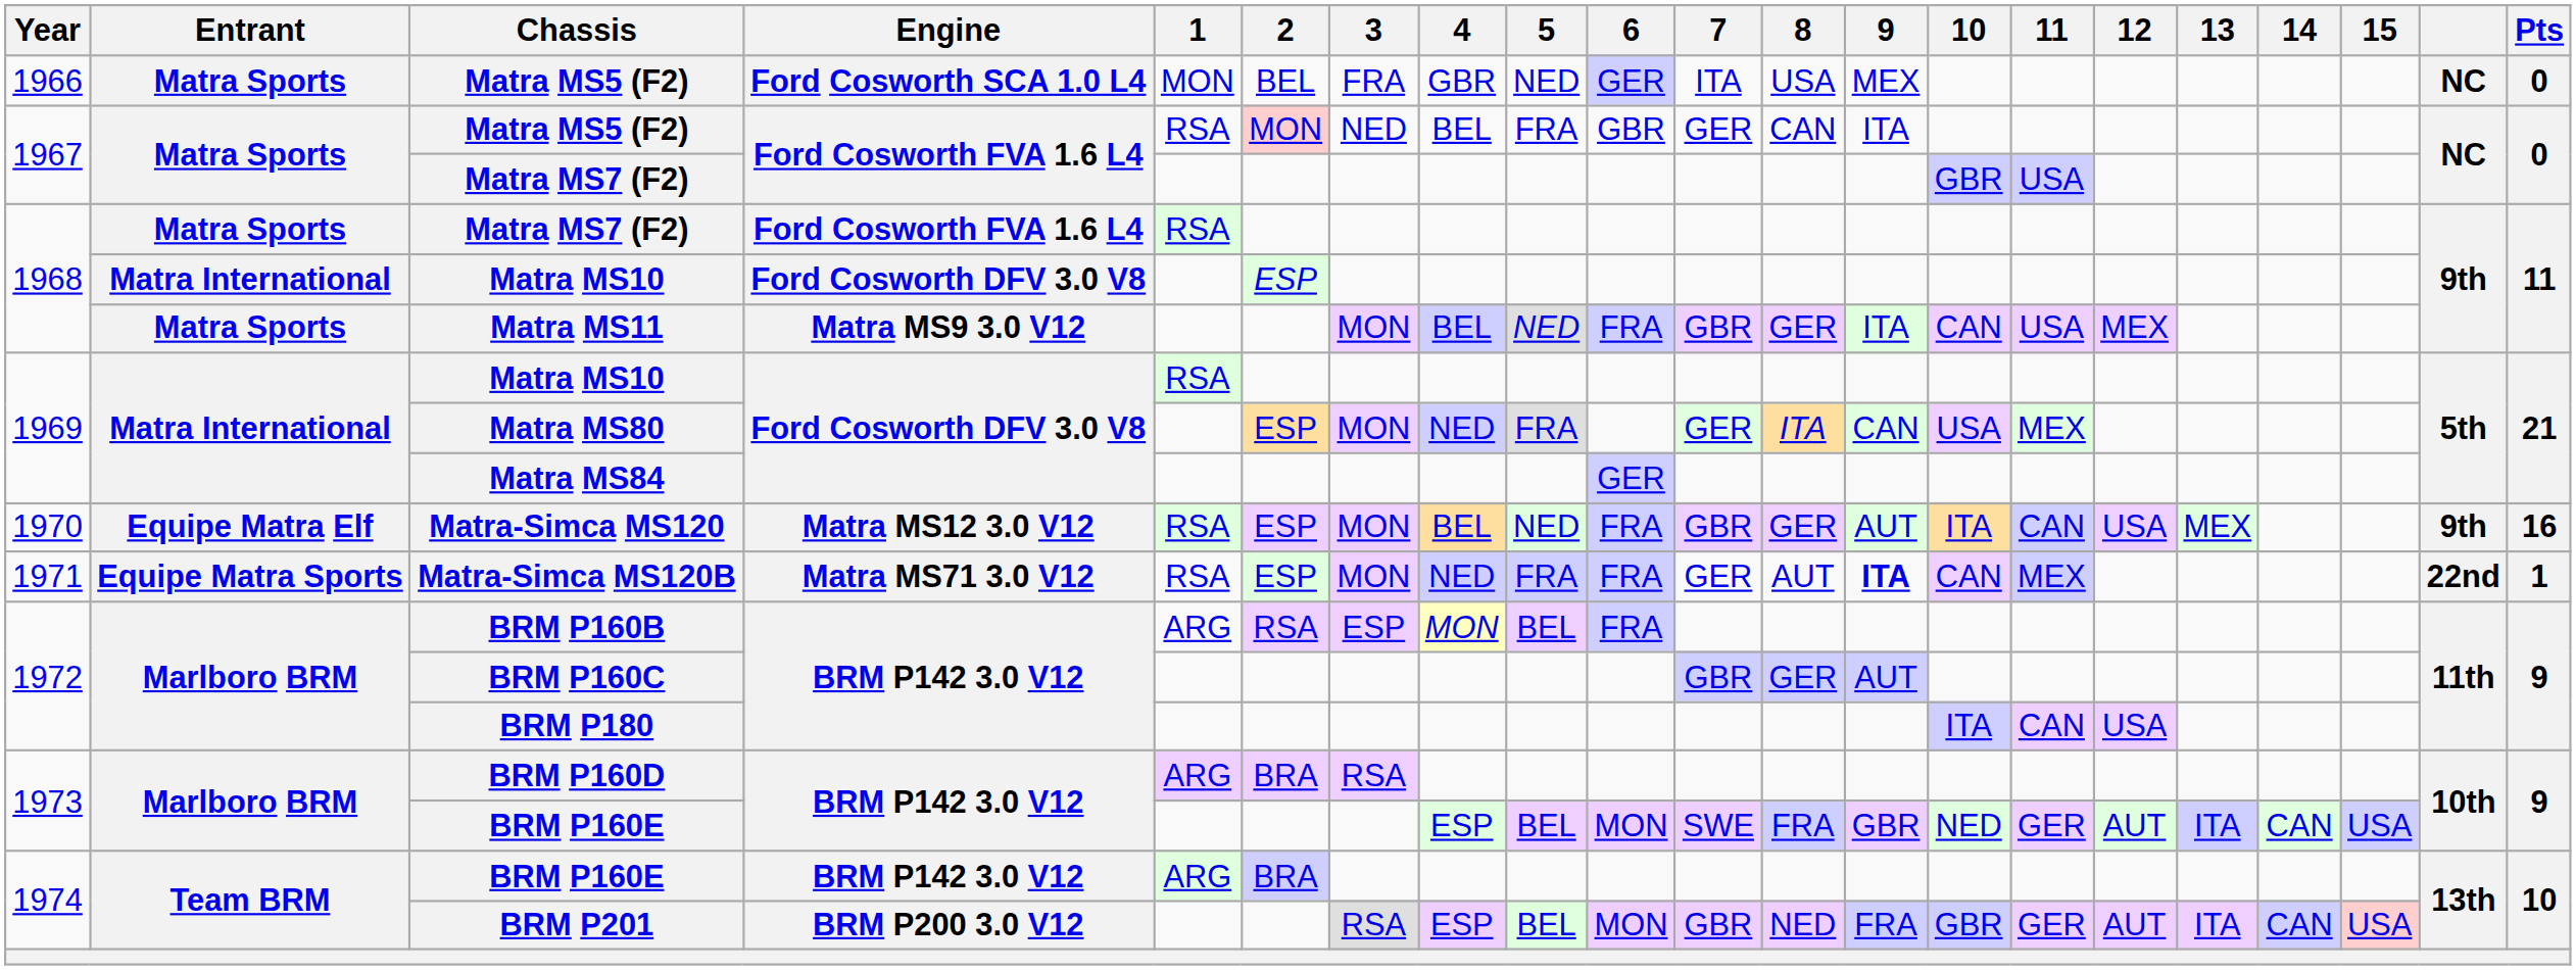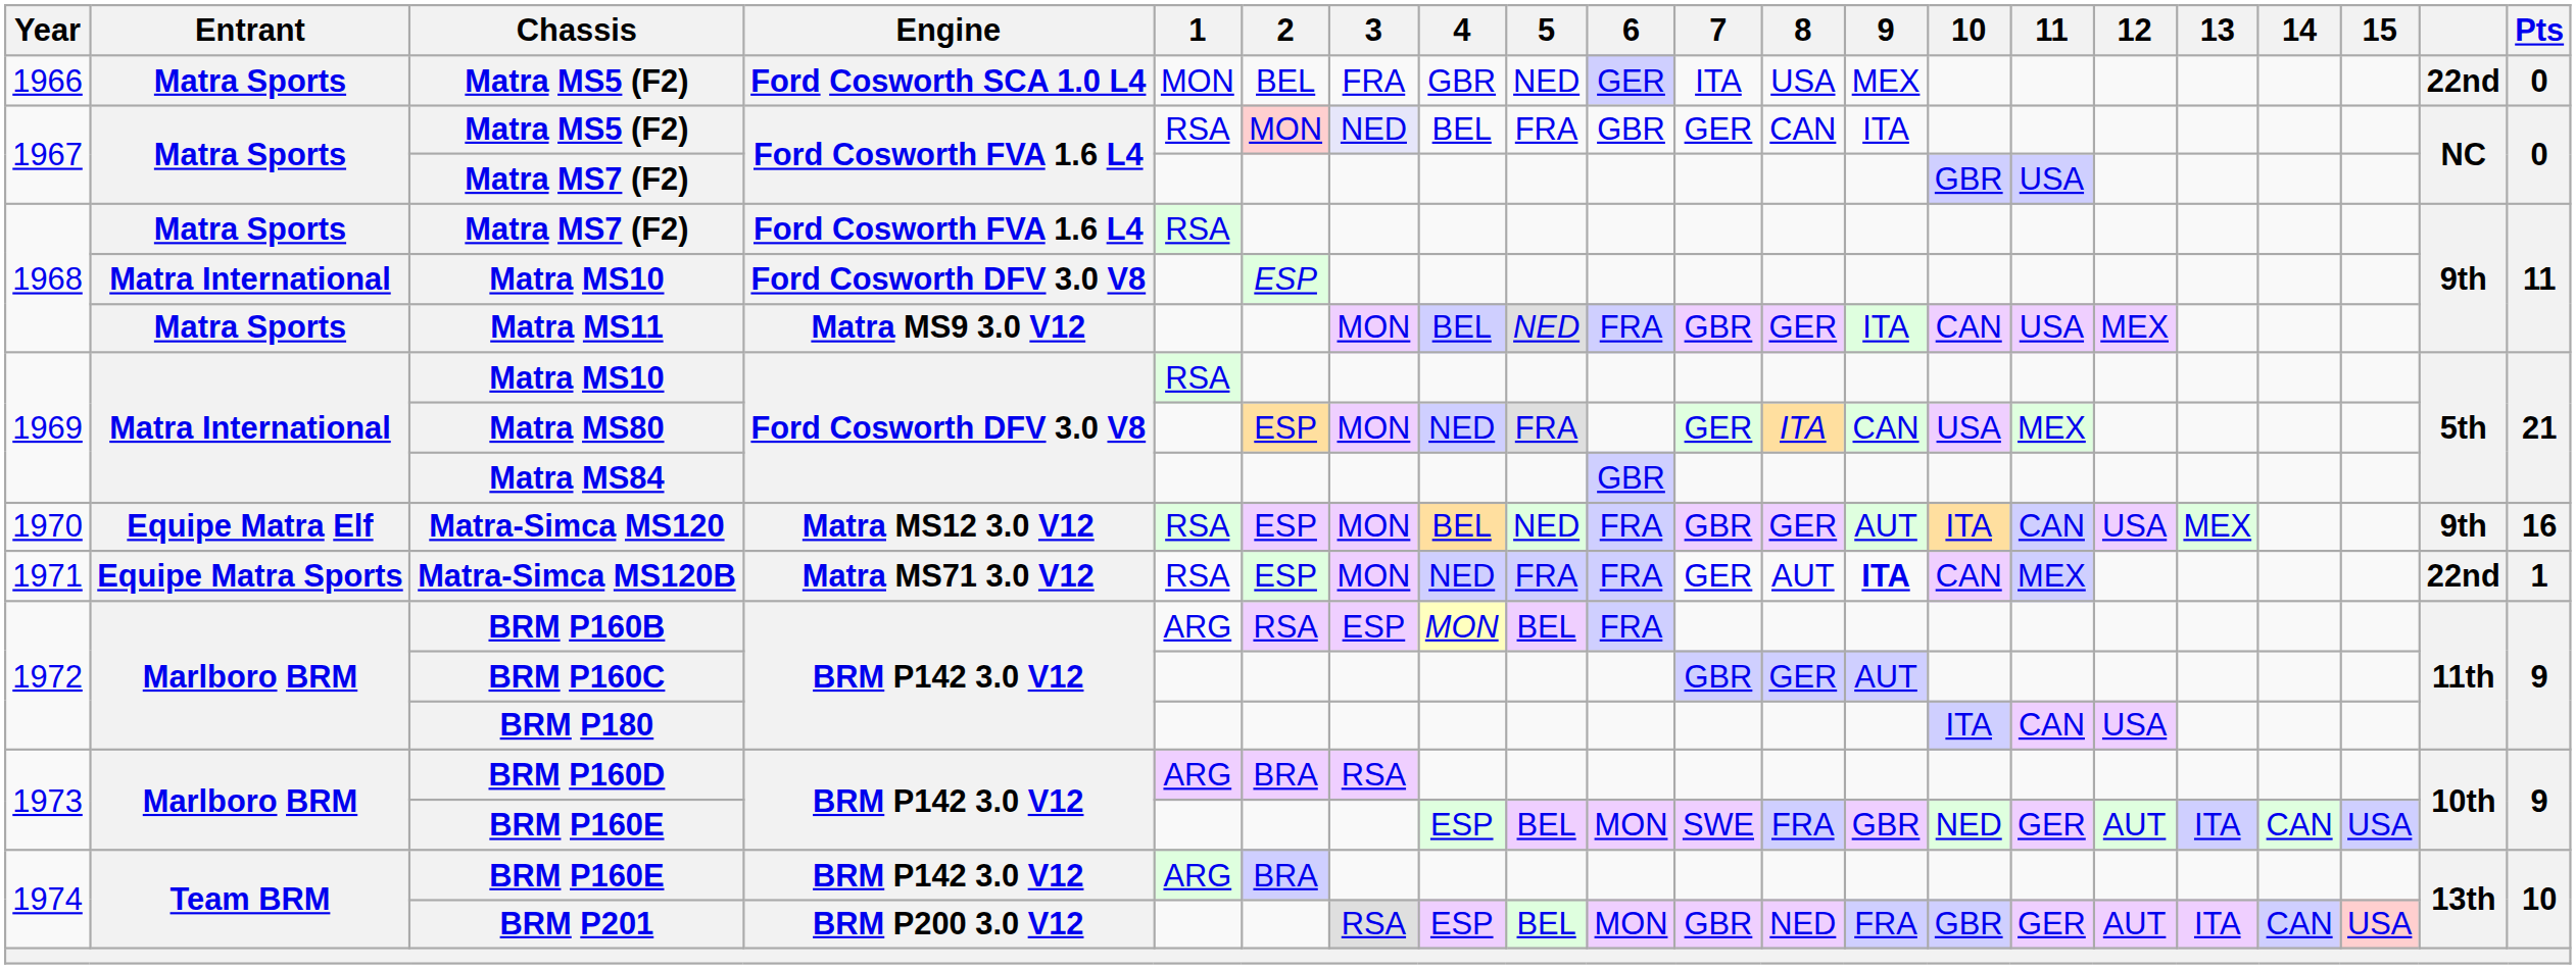 <table class="wikitable" style="text-align:center; font-size:90%">
 <tr>
 <th>Year</th>
 <th>Entrant</th>
 <th>Chassis</th>
 <th>Engine</th>
 <th>1</th>
 <th>2</th>
 <th>3</th>
 <th>4</th>
 <th>5</th>
 <th>6</th>
 <th>7</th>
 <th>8</th>
 <th>9</th>
 <th>10</th>
 <th>11</th>
 <th>12</th>
 <th>13</th>
 <th>14</th>
 <th>15</th>
 <th></th>
 <th><a href='#'>Pts</a></th>
 </tr>
 <tr>
 <td><a href='#'>1966</a></td>
 <th><a href='#'>Matra Sports</a></th>
 <th><a href='#'>Matra</a> <a href='#'>MS5</a> (F2)</th>
 <th><a href='#'>Ford</a> <a href='#'>Cosworth SCA 1.0 L4</a></th>
 <td><a href='#'>MON</a></td>
 <td><a href='#'>BEL</a></td>
 <td><a href='#'>FRA</a></td>
 <td><a href='#'>GBR</a></td>
 <td><a href='#'>NED</a></td>
 <td style="background:#CFCFFF;"><a href='#'>GER</a><br></td>
 <td><a href='#'>ITA</a></td>
 <td><a href='#'>USA</a></td>
 <td><a href='#'>MEX</a></td>
 <td></td>
 <td></td>
 <td></td>
 <td></td>
 <td></td>
 <td></td>
-<th>NC</th>
+<th>22nd</th>
 <th>0</th>
 </tr>
 <tr>
 <td rowspan=2><a href='#'>1967</a></td>
 <th rowspan=2><a href='#'>Matra Sports</a></th>
 <th><a href='#'>Matra</a> <a href='#'>MS5</a> (F2)</th>
 <th rowspan=2><a href='#'>Ford Cosworth FVA</a> 1.6 <a href='#'>L4</a></th>
 <td><a href='#'>RSA</a></td>
 <td style="background:#FFCFCF;"><a href='#'>MON</a><br></td>
-<td><a href='#'>NED</a></td>
+<td style="background: lavender;"><a href='#'>NED</a></td>
 <td><a href='#'>BEL</a></td>
 <td><a href='#'>FRA</a></td>
 <td><a href='#'>GBR</a></td>
 <td><a href='#'>GER</a></td>
 <td><a href='#'>CAN</a></td>
 <td><a href='#'>ITA</a></td>
 <td></td>
 <td></td>
 <td></td>
 <td></td>
 <td></td>
 <td></td>
 <th rowspan=2>NC</th>
 <th rowspan=2>0</th>
 </tr>
 <tr>
 <th><a href='#'>Matra</a> <a href='#'>MS7</a> (F2)</th>
 <td></td>
 <td></td>
 <td></td>
 <td></td>
 <td></td>
 <td></td>
 <td></td>
 <td></td>
 <td></td>
 <td style="background:#CFCFFF;"><a href='#'>GBR</a><br></td>
 <td style="background:#CFCFFF;"><a href='#'>USA</a><br></td>
 <td></td>
 <td></td>
 <td></td>
 <td></td>
 </tr>
 <tr>
 <td rowspan=3><a href='#'>1968</a></td>
 <th><a href='#'>Matra Sports</a></th>
 <th><a href='#'>Matra</a> <a href='#'>MS7</a> (F2)</th>
 <th><a href='#'>Ford Cosworth FVA</a> 1.6 <a href='#'>L4</a></th>
 <td style="background:#DFFFDF;"><a href='#'>RSA</a><br></td>
 <td></td>
 <td></td>
 <td></td>
 <td></td>
 <td></td>
 <td></td>
 <td></td>
 <td></td>
 <td></td>
 <td></td>
 <td></td>
 <td></td>
 <td></td>
 <td></td>
 <th rowspan=3>9th</th>
 <th rowspan=3>11</th>
 </tr>
 <tr>
 <th><a href='#'>Matra International</a></th>
 <th><a href='#'>Matra</a> <a href='#'>MS10</a></th>
 <th><a href='#'>Ford Cosworth DFV</a> 3.0 <a href='#'>V8</a></th>
 <td></td>
 <td style="background:#DFFFDF;"><em><a href='#'>ESP</a></em><br></td>
 <td></td>
 <td></td>
 <td></td>
 <td></td>
 <td></td>
 <td></td>
 <td></td>
 <td></td>
 <td></td>
 <td></td>
 <td></td>
 <td></td>
 <td></td>
 </tr>
 <tr>
 <th><a href='#'>Matra Sports</a></th>
 <th><a href='#'>Matra</a> <a href='#'>MS11</a></th>
 <th><a href='#'>Matra</a> MS9 3.0 <a href='#'>V12</a></th>
 <td></td>
 <td></td>
 <td style="background:#EFCFFF;"><a href='#'>MON</a><br></td>
 <td style="background:#CFCFFF;"><a href='#'>BEL</a><br></td>
 <td style="background:#DFDFDF;"><em><a href='#'>NED</a></em><br></td>
 <td style="background:#CFCFFF;"><a href='#'>FRA</a><br></td>
 <td style="background:#EFCFFF;"><a href='#'>GBR</a><br></td>
 <td style="background:#EFCFFF;"><a href='#'>GER</a><br></td>
 <td style="background:#DFFFDF;"><a href='#'>ITA</a><br></td>
 <td style="background:#EFCFFF;"><a href='#'>CAN</a><br></td>
 <td style="background:#EFCFFF;"><a href='#'>USA</a><br></td>
 <td style="background:#EFCFFF;"><a href='#'>MEX</a><br></td>
 <td></td>
 <td></td>
 <td></td>
 </tr>
 <tr>
 <td rowspan=3><a href='#'>1969</a></td>
 <th rowspan=3><a href='#'>Matra International</a></th>
 <th><a href='#'>Matra</a> <a href='#'>MS10</a></th>
 <th rowspan=3><a href='#'>Ford Cosworth DFV</a> 3.0 <a href='#'>V8</a></th>
 <td style="background:#DFFFDF;"><a href='#'>RSA</a><br></td>
 <td></td>
 <td></td>
 <td></td>
 <td></td>
 <td></td>
 <td></td>
 <td></td>
 <td></td>
 <td></td>
 <td></td>
 <td></td>
 <td></td>
 <td></td>
 <td></td>
 <th rowspan=3>5th</th>
 <th rowspan=3>21</th>
 </tr>
 <tr>
 <th><a href='#'>Matra</a> <a href='#'>MS80</a></th>
 <td></td>
 <td style="background:#FFDF9F;"><a href='#'>ESP</a><br></td>
 <td style="background:#EFCFFF;"><a href='#'>MON</a><br></td>
 <td style="background:#CFCFFF;"><a href='#'>NED</a><br></td>
 <td style="background:#DFDFDF;"><a href='#'>FRA</a><br></td>
 <td></td>
 <td style="background:#DFFFDF;"><a href='#'>GER</a><br></td>
 <td style="background:#FFDF9F;"><em><a href='#'>ITA</a></em><br></td>
 <td style="background:#DFFFDF;"><a href='#'>CAN</a><br></td>
 <td style="background:#EFCFFF;"><a href='#'>USA</a><br></td>
 <td style="background:#DFFFDF;"><a href='#'>MEX</a><br></td>
 <td></td>
 <td></td>
 <td></td>
 <td></td>
 </tr>
 <tr>
 <th><a href='#'>Matra</a> <a href='#'>MS84</a></th>
 <td></td>
 <td></td>
 <td></td>
 <td></td>
 <td></td>
-<td style="background:#CFCFFF;"><a href='#'>GER</a><br></td>
+<td style="background:#CFCFFF;"><a href='#'>GBR</a><br></td>
 <td></td>
 <td></td>
 <td></td>
 <td></td>
 <td></td>
 <td></td>
 <td></td>
 <td></td>
 <td></td>
 </tr>
 <tr>
 <td><a href='#'>1970</a></td>
 <th><a href='#'>Equipe Matra</a> <a href='#'>Elf</a></th>
 <th><a href='#'>Matra-Simca</a> <a href='#'>MS120</a></th>
 <th><a href='#'>Matra</a> MS12 3.0 <a href='#'>V12</a></th>
 <td style="background:#DFFFDF;"><a href='#'>RSA</a><br></td>
 <td style="background:#EFCFFF;"><a href='#'>ESP</a><br></td>
 <td style="background:#EFCFFF;"><a href='#'>MON</a><br></td>
 <td style="background:#FFDF9F;"><a href='#'>BEL</a><br></td>
 <td style="background:#DFFFDF;"><a href='#'>NED</a><br></td>
 <td style="background:#CFCFFF;"><a href='#'>FRA</a><br></td>
 <td style="background:#EFCFFF;"><a href='#'>GBR</a><br></td>
 <td style="background:#EFCFFF;"><a href='#'>GER</a><br></td>
 <td style="background:#DFFFDF;"><a href='#'>AUT</a><br></td>
 <td style="background:#FFDF9F;"><a href='#'>ITA</a><br></td>
 <td style="background:#CFCFFF;"><a href='#'>CAN</a><br></td>
 <td style="background:#EFCFFF;"><a href='#'>USA</a><br></td>
 <td style="background:#DFFFDF;"><a href='#'>MEX</a><br></td>
 <td></td>
 <td></td>
 <th>9th</th>
 <th>16</th>
 </tr>
 <tr>
 <td><a href='#'>1971</a></td>
 <th><a href='#'>Equipe Matra Sports</a></th>
 <th><a href='#'>Matra-Simca</a> <a href='#'>MS120B</a></th>
 <th><a href='#'>Matra</a> MS71 3.0 <a href='#'>V12</a></th>
 <td><a href='#'>RSA</a></td>
 <td style="background:#DFFFDF;"><a href='#'>ESP</a><br></td>
 <td style="background:#EFCFFF;"><a href='#'>MON</a><br></td>
 <td style="background:#CFCFFF;"><a href='#'>NED</a><br></td>
 <td style="background:#CFCFFF;"><a href='#'>FRA</a><br></td>
 <td style="background:#CFCFFF;"><a href='#'>FRA</a><br></td>
 <td><a href='#'>GER</a></td>
 <td><a href='#'>AUT</a></td>
 <td><strong><a href='#'>ITA</a></strong></td>
 <td style="background:#EFCFFF;"><a href='#'>CAN</a><br></td>
 <td style="background:#CFCFFF;"><a href='#'>MEX</a><br></td>
 <td></td>
 <td></td>
 <td></td>
 <td></td>
 <th>22nd</th>
 <th>1</th>
 </tr>
 <tr>
 <td rowspan=3><a href='#'>1972</a></td>
 <th rowspan=3><a href='#'>Marlboro</a> <a href='#'>BRM</a></th>
 <th><a href='#'>BRM</a> <a href='#'>P160B</a></th>
 <th rowspan=3><a href='#'>BRM</a> P142 3.0 <a href='#'>V12</a></th>
 <td><a href='#'>ARG</a></td>
 <td style="background:#EFCFFF;"><a href='#'>RSA</a><br></td>
 <td style="background:#EFCFFF;"><a href='#'>ESP</a><br></td>
 <td style="background:#FFFFBF;"><em><a href='#'>MON</a></em><br></td>
 <td style="background:#EFCFFF;"><a href='#'>BEL</a><br></td>
 <td style="background:#CFCFFF;"><a href='#'>FRA</a><br></td>
 <td></td>
 <td></td>
 <td></td>
 <td></td>
 <td></td>
 <td></td>
 <td></td>
 <td></td>
 <td></td>
 <th rowspan=3>11th</th>
 <th rowspan=3>9</th>
 </tr>
 <tr>
 <th><a href='#'>BRM</a> <a href='#'>P160C</a></th>
 <td></td>
 <td></td>
 <td></td>
 <td></td>
 <td></td>
 <td></td>
 <td style="background:#CFCFFF;"><a href='#'>GBR</a><br></td>
 <td style="background:#CFCFFF;"><a href='#'>GER</a><br></td>
 <td style="background:#CFCFFF;"><a href='#'>AUT</a><br></td>
 <td></td>
 <td></td>
 <td></td>
 <td></td>
 <td></td>
 <td></td>
 </tr>
 <tr>
 <th><a href='#'>BRM</a> <a href='#'>P180</a></th>
 <td></td>
 <td></td>
 <td></td>
 <td></td>
 <td></td>
 <td></td>
 <td></td>
 <td></td>
 <td></td>
 <td style="background:#CFCFFF;"><a href='#'>ITA</a><br></td>
 <td style="background:#EFCFFF;"><a href='#'>CAN</a><br></td>
 <td style="background:#EFCFFF;"><a href='#'>USA</a><br></td>
 <td></td>
 <td></td>
 <td></td>
 </tr>
 <tr>
 <td rowspan=2><a href='#'>1973</a></td>
 <th rowspan=2><a href='#'>Marlboro</a> <a href='#'>BRM</a></th>
 <th><a href='#'>BRM</a> <a href='#'>P160D</a></th>
 <th rowspan=2><a href='#'>BRM</a> P142 3.0 <a href='#'>V12</a></th>
 <td style="background:#EFCFFF;"><a href='#'>ARG</a><br></td>
 <td style="background:#EFCFFF;"><a href='#'>BRA</a><br></td>
 <td style="background:#EFCFFF;"><a href='#'>RSA</a><br></td>
 <td></td>
 <td></td>
 <td></td>
 <td></td>
 <td></td>
 <td></td>
 <td></td>
 <td></td>
 <td></td>
 <td></td>
 <td></td>
 <td></td>
 <th rowspan=2>10th</th>
 <th rowspan=2>9</th>
 </tr>
 <tr>
 <th><a href='#'>BRM</a> <a href='#'>P160E</a></th>
 <td></td>
 <td></td>
 <td></td>
 <td style="background:#DFFFDF;"><a href='#'>ESP</a><br></td>
 <td style="background:#EFCFFF;"><a href='#'>BEL</a><br></td>
 <td style="background:#EFCFFF;"><a href='#'>MON</a><br></td>
 <td style="background:#EFCFFF;"><a href='#'>SWE</a><br></td>
 <td style="background:#CFCFFF;"><a href='#'>FRA</a><br></td>
 <td style="background:#EFCFFF;"><a href='#'>GBR</a><br></td>
 <td style="background:#DFFFDF;"><a href='#'>NED</a><br></td>
 <td style="background:#EFCFFF;"><a href='#'>GER</a><br></td>
 <td style="background:#DFFFDF;"><a href='#'>AUT</a><br></td>
 <td style="background:#CFCFFF;"><a href='#'>ITA</a><br></td>
 <td style="background:#DFFFDF;"><a href='#'>CAN</a><br></td>
 <td style="background:#CFCFFF;"><a href='#'>USA</a><br></td>
 </tr>
 <tr>
 <td rowspan=2><a href='#'>1974</a></td>
 <th rowspan=2><a href='#'>Team BRM</a></th>
 <th><a href='#'>BRM</a> <a href='#'>P160E</a></th>
 <th><a href='#'>BRM</a> P142 3.0 <a href='#'>V12</a></th>
 <td style="background:#DFFFDF;"><a href='#'>ARG</a><br></td>
 <td style="background:#CFCFFF;"><a href='#'>BRA</a><br></td>
 <td></td>
 <td></td>
 <td></td>
 <td></td>
 <td></td>
 <td></td>
 <td></td>
 <td></td>
 <td></td>
 <td></td>
 <td></td>
 <td></td>
 <td></td>
 <th rowspan=2>13th</th>
 <th rowspan=2>10</th>
 </tr>
 <tr>
 <th><a href='#'>BRM</a> <a href='#'>P201</a></th>
 <th><a href='#'>BRM</a> P200 3.0 <a href='#'>V12</a></th>
 <td></td>
 <td></td>
 <td style="background:#DFDFDF;"><a href='#'>RSA</a><br></td>
 <td style="background:#EFCFFF;"><a href='#'>ESP</a><br></td>
 <td style="background:#DFFFDF;"><a href='#'>BEL</a><br></td>
 <td style="background:#EFCFFF;"><a href='#'>MON</a><br></td>
 <td style="background:#EFCFFF;"><a href='#'>GBR</a><br></td>
 <td style="background:#EFCFFF;"><a href='#'>NED</a><br></td>
 <td style="background:#CFCFFF;"><a href='#'>FRA</a><br></td>
 <td style="background:#CFCFFF;"><a href='#'>GBR</a><br></td>
 <td style="background:#EFCFFF;"><a href='#'>GER</a><br></td>
 <td style="background:#EFCFFF;"><a href='#'>AUT</a><br></td>
 <td style="background:#EFCFFF;"><a href='#'>ITA</a><br></td>
 <td style="background:#CFCFFF;"><a href='#'>CAN</a><br></td>
 <td style="background:#FFCFCF;"><a href='#'>USA</a><br></td>
 </tr>
 <tr>
 <th colspan="21"></th>
 </tr>
 </table>
